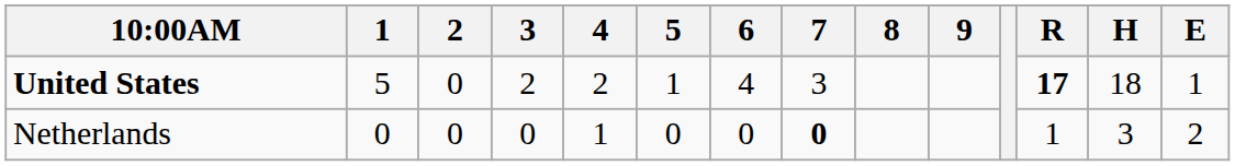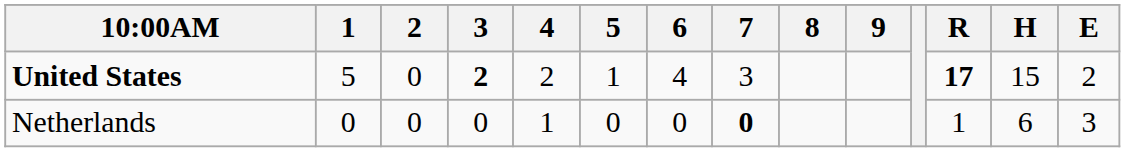 <table border=1 cellspacing=0 width=600 style="margin-left:3em;" class="wikitable">
 <tr style="text-align:center; background-color:#e6e6e6;">
 <th align=left width=28%>10:00AM</th>
 <th width=6%>1</th>
 <th width=6%>2</th>
 <th width=6%>3</th>
 <th width=6%>4</th>
 <th width=6%>5</th>
 <th width=6%>6</th>
 <th width=6%>7</th>
 <th width=6%>8</th>
 <th width=6%>9</th>
 <th rowspan="3" width=0.5%></th>
 <th width=6%>R</th>
 <th width=6%>H</th>
 <th width=6%>E</th>
 </tr>
 <tr style="text-align:center;">
 <td align=left> <strong>United States</strong></td>
 <td>5</td>
 <td>0</td>
-<td>2</td>
+<td><strong>2</strong></td>
 <td>2</td>
 <td>1</td>
 <td>4</td>
 <td>3</td>
 <td></td>
 <td></td>
 <td><strong>17</strong></td>
-<td>18</td>
-<td>1</td>
+<td>15</td>
+<td>2</td>
 </tr>
 <tr style="text-align:center;">
 <td align=left> Netherlands</td>
 <td>0</td>
 <td>0</td>
 <td>0</td>
 <td>1</td>
 <td>0</td>
 <td>0</td>
 <td><strong>0</strong></td>
 <td></td>
 <td></td>
 <td>1</td>
+<td>6</td>
 <td>3</td>
-<td>2</td>
 </tr>
 </table>
